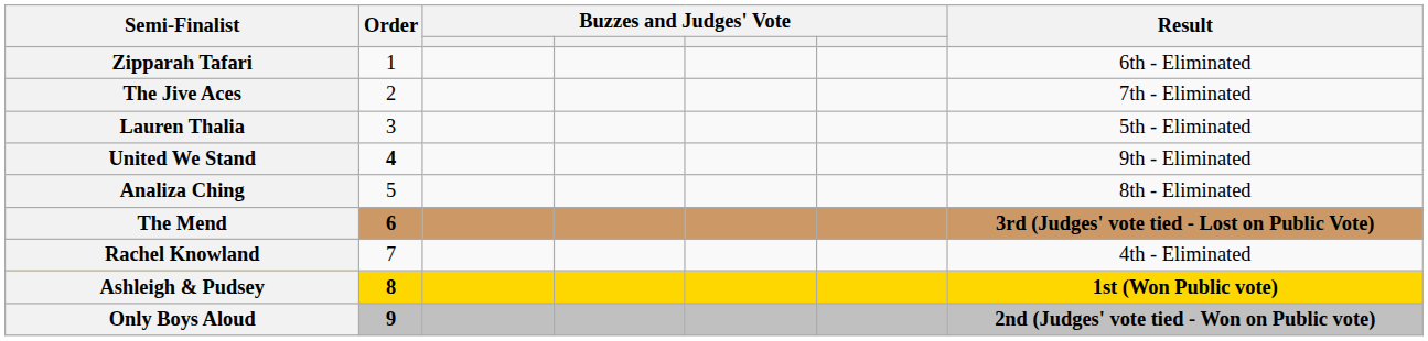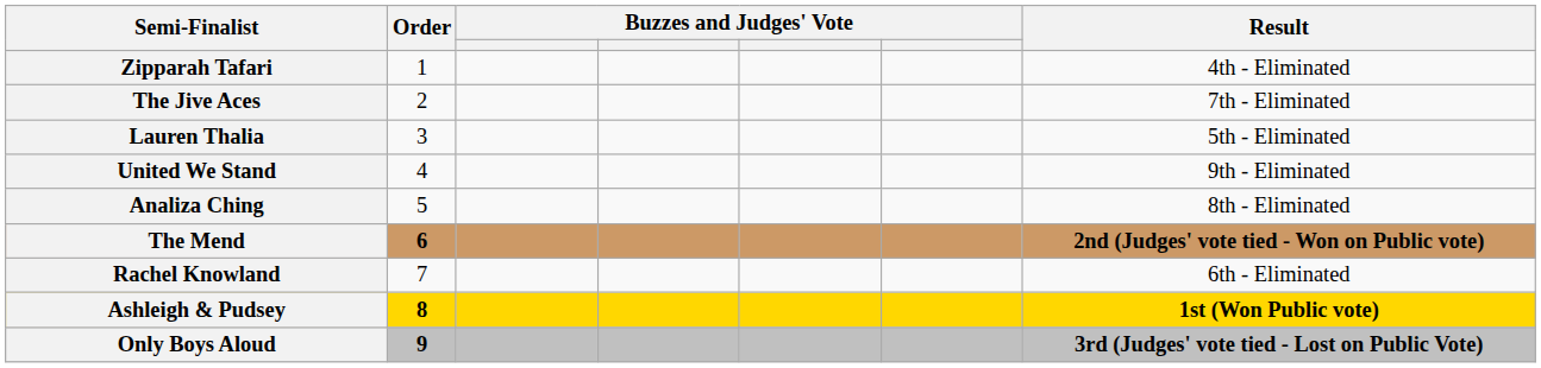 <table class="wikitable plainrowheaders sortable" style="text-align:center;">
 <tr>
 <th rowspan=2 class="unsortable" style="width:17em;">Semi-Finalist</th>
 <th rowspan=2 style="width:1em;">Order</th>
 <th colspan=4 class="unsortable" style="width:24em;">Buzzes and Judges' Vote</th>
 <th rowspan=2 style="width:23em;">Result </th>
 </tr>
 <tr>
 <th scope="col" class="unsortable" style="width:6em;"></th>
 <th scope="col" class="unsortable" style="width:6em;"></th>
 <th scope="col" class="unsortable" style="width:6em;"></th>
 <th scope="col" class="unsortable" style="width:6em;"></th>
 </tr>
 <tr>
 <th scope="row">Zipparah Tafari</th>
 <td>1</td>
 <td style="text-align:center;"></td>
 <td style="text-align:center;"></td>
 <td style="text-align:center;"></td>
 <td style="text-align:center;"></td>
-<td>6th - Eliminated</td>
+<td>4th - Eliminated</td>
 </tr>
 <tr>
 <th scope="row">The Jive Aces</th>
 <td>2</td>
 <td style="text-align:center;"></td>
 <td style="text-align:center;"></td>
 <td style="text-align:center;"></td>
 <td style="text-align:center;"></td>
 <td>7th - Eliminated</td>
 </tr>
 <tr>
 <th scope="row">Lauren Thalia</th>
 <td>3</td>
 <td style="text-align:center;"></td>
 <td style="text-align:center;"></td>
 <td style="text-align:center;"></td>
 <td style="text-align:center;"></td>
 <td>5th - Eliminated</td>
 </tr>
 <tr>
 <th scope="row">United We Stand</th>
-<td><strong>4</strong></td>
+<td>4</td>
 <td style="text-align:center;"></td>
 <td style="text-align:center;"></td>
 <td style="text-align:center;"></td>
 <td style="text-align:center;"></td>
 <td>9th - Eliminated</td>
 </tr>
 <tr>
 <th scope="row">Analiza Ching</th>
 <td>5</td>
 <td style="text-align:center;"></td>
 <td style="text-align:center;"></td>
 <td style="text-align:center;"></td>
 <td style="text-align:center;"></td>
 <td>8th - Eliminated</td>
 </tr>
 <tr bgcolor=#c96>
 <th scope="row"><strong>The Mend</strong> </th>
 <td><strong>6</strong></td>
 <td style="text-align:center;"></td>
 <td style="text-align:center;"></td>
 <td style="text-align:center;"></td>
 <td style="text-align:center;"></td>
-<td><strong>3rd (Judges' vote tied - Lost on Public Vote)</strong></td>
+<td><strong>2nd (Judges' vote tied - Won on Public vote)</strong></td>
 </tr>
 <tr>
 <th scope="row">Rachel Knowland</th>
 <td>7</td>
 <td style="text-align:center;"></td>
 <td style="text-align:center;"></td>
 <td style="text-align:center;"></td>
 <td style="text-align:center;"></td>
-<td>4th - Eliminated</td>
+<td>6th - Eliminated</td>
 </tr>
 <tr bgcolor=gold>
 <th scope="row"><strong>Ashleigh & Pudsey</strong></th>
 <td><strong>8</strong></td>
 <td style="text-align:center;"></td>
 <td style="text-align:center;"></td>
 <td style="text-align:center;"></td>
 <td style="text-align:center;"></td>
 <td><strong>1st (Won Public vote)</strong></td>
 </tr>
 <tr bgcolor=silver>
 <th scope="row"><strong>Only Boys Aloud</strong></th>
 <td><strong>9</strong></td>
 <td style="text-align:center;"></td>
 <td style="text-align:center;"></td>
 <td style="text-align:center;"></td>
 <td style="text-align:center;"></td>
-<td><strong>2nd (Judges' vote tied - Won on Public vote)</strong></td>
+<td><strong>3rd (Judges' vote tied - Lost on Public Vote)</strong></td>
 </tr>
 </table>
